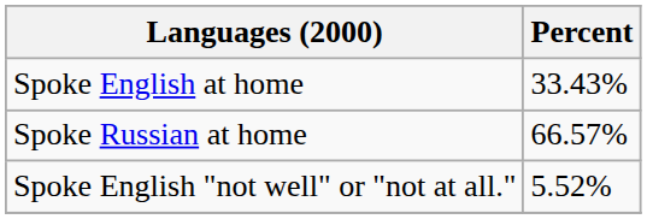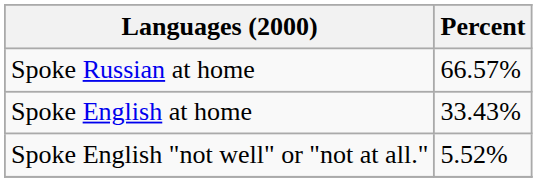 <table class="wikitable sortable collapsible" style="font-size: 90%;">
 <tr>
 <th>Languages (2000) </th>
 <th>Percent</th>
 </tr>
 <tr>
+<td>Spoke <a href='#'>Russian</a> at home</td>
+<td>66.57%</td>
+</tr>
+<tr>
 <td>Spoke <a href='#'>English</a> at home</td>
 <td>33.43%</td>
-</tr>
-<tr>
-<td>Spoke <a href='#'>Russian</a> at home</td>
-<td>66.57%</td>
 </tr>
 <tr>
 <td>Spoke English "not well" or "not at all."</td>
 <td>5.52%</td>
 </tr>
 <tr>
 </tr>
 </table>
